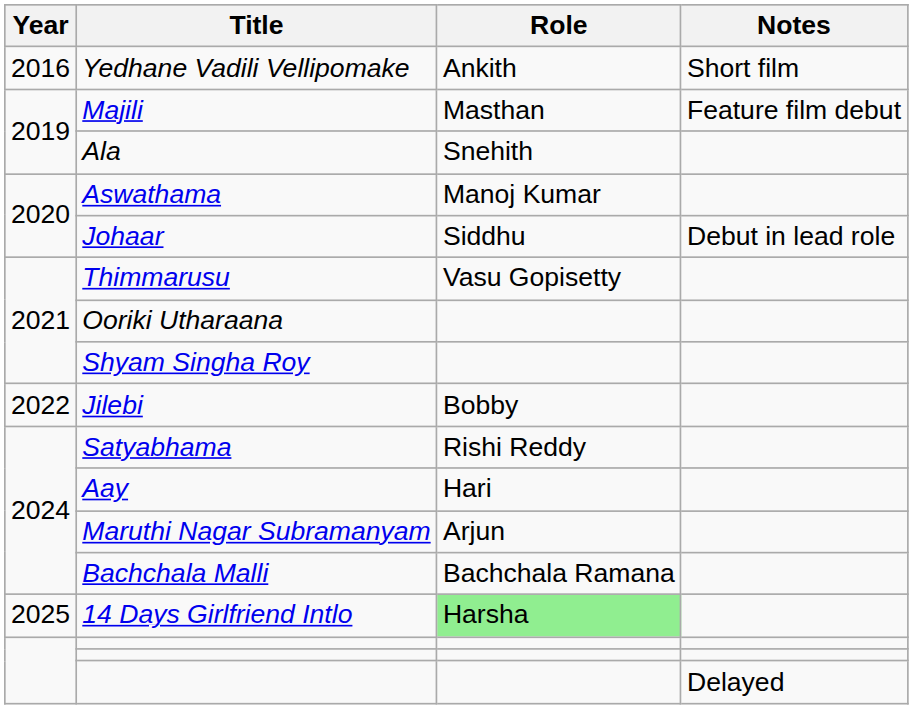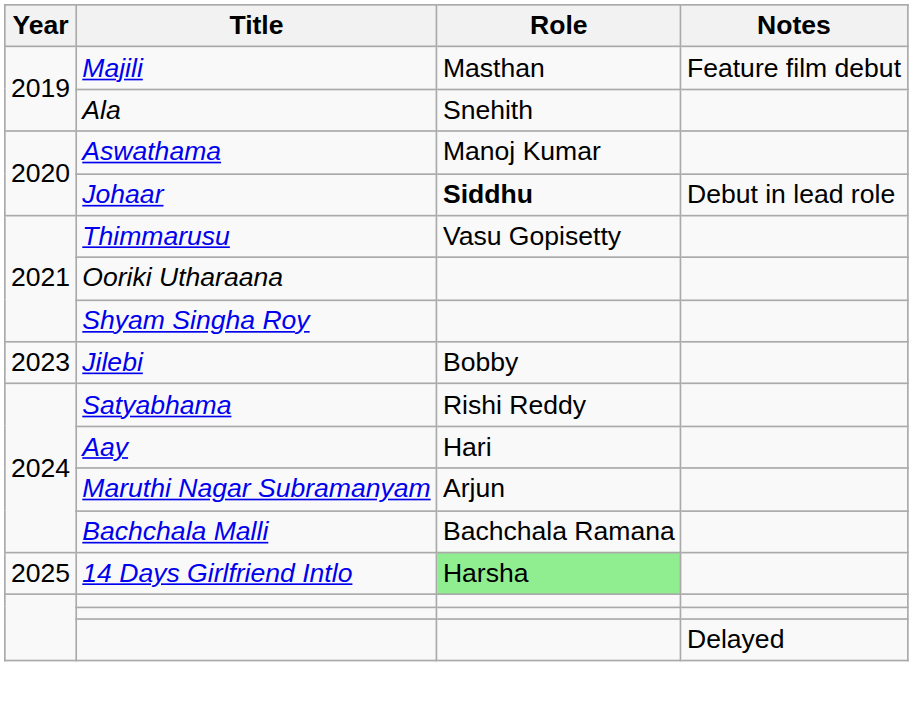 <table class="wikitable">
 <tr>
 <th>Year</th>
 <th>Title</th>
 <th>Role</th>
 <th>Notes</th>
-</tr>
-<tr>
-<td>2016</td>
-<td><em>Yedhane Vadili Vellipomake</em></td>
-<td>Ankith</td>
-<td>Short film</td>
 </tr>
 <tr>
 <td rowspan="2">2019</td>
 <td><em><a href='#'>Majili</a></em></td>
 <td>Masthan</td>
 <td>Feature film debut</td>
 </tr>
 <tr>
 <td><em>Ala</em></td>
 <td>Snehith</td>
 <td></td>
 </tr>
 <tr>
 <td rowspan="2">2020</td>
 <td><em><a href='#'>Aswathama</a></em></td>
 <td>Manoj Kumar</td>
 <td></td>
 </tr>
 <tr>
 <td><em><a href='#'>Johaar</a></em></td>
-<td>Siddhu</td>
+<td><strong>Siddhu</strong></td>
 <td>Debut in lead role</td>
 </tr>
 <tr>
 <td rowspan="3">2021</td>
 <td><em><a href='#'>Thimmarusu</a></em></td>
 <td>Vasu Gopisetty</td>
 <td></td>
 </tr>
 <tr>
 <td><em>Ooriki Utharaana</em></td>
 <td></td>
 <td></td>
 </tr>
 <tr>
 <td><em><a href='#'>Shyam Singha Roy</a></em></td>
 <td></td>
 <td></td>
 </tr>
 <tr>
-<td>2022</td>
+<td>2023</td>
 <td><em><a href='#'>Jilebi</a></em></td>
 <td>Bobby</td>
 <td></td>
 </tr>
 <tr>
 <td rowspan="4">2024</td>
 <td><em><a href='#'>Satyabhama</a></em></td>
 <td>Rishi Reddy</td>
 <td></td>
 </tr>
 <tr>
 <td><a href='#'><em>Aay</em></a></td>
 <td>Hari</td>
 <td></td>
 </tr>
 <tr>
 <td><em><a href='#'>Maruthi Nagar Subramanyam</a></em></td>
 <td>Arjun</td>
 <td></td>
 </tr>
 <tr>
 <td><em><a href='#'>Bachchala Malli</a></em></td>
 <td>Bachchala Ramana</td>
 <td></td>
 </tr>
 <tr>
 <td>2025</td>
 <td><a href='#'><em>14 Days Girlfriend Intlo</em></a></td>
 <td style="background: lightgreen;">Harsha</td>
 <td></td>
 </tr>
 <tr>
 <td rowspan="3"></td>
 <td></td>
 <td></td>
 <td></td>
 </tr>
 <tr>
 <td></td>
 <td></td>
 <td></td>
 </tr>
 <tr>
 <td></td>
 <td></td>
 <td>Delayed</td>
 </tr>
 </table>
